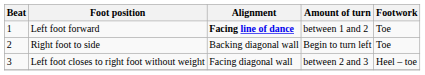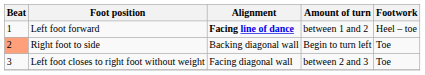 <table class="wikitable" style="font-size:90%;">
 <tr>
 <th>Beat</th>
 <th>Foot position</th>
 <th>Alignment</th>
 <th>Amount of turn</th>
 <th>Footwork</th>
 </tr>
 <tr>
 <td>1</td>
 <td>Left foot forward</td>
 <td><strong>Facing <a href='#'>line of dance</a></strong></td>
 <td> between 1 and 2</td>
-<td>Toe</td>
+<td>Heel – toe</td>
 </tr>
 <tr>
-<td>2</td>
+<td style="background: lightsalmon;">2</td>
 <td>Right foot to side</td>
 <td>Backing diagonal wall</td>
 <td>Begin to turn left</td>
 <td>Toe</td>
 </tr>
 <tr>
 <td>3</td>
 <td>Left foot closes to right foot without weight</td>
 <td>Facing diagonal wall</td>
 <td> between 2 and 3</td>
-<td>Heel – toe</td>
+<td>Toe</td>
 </tr>
 <tr>
 </tr>
 </table>
